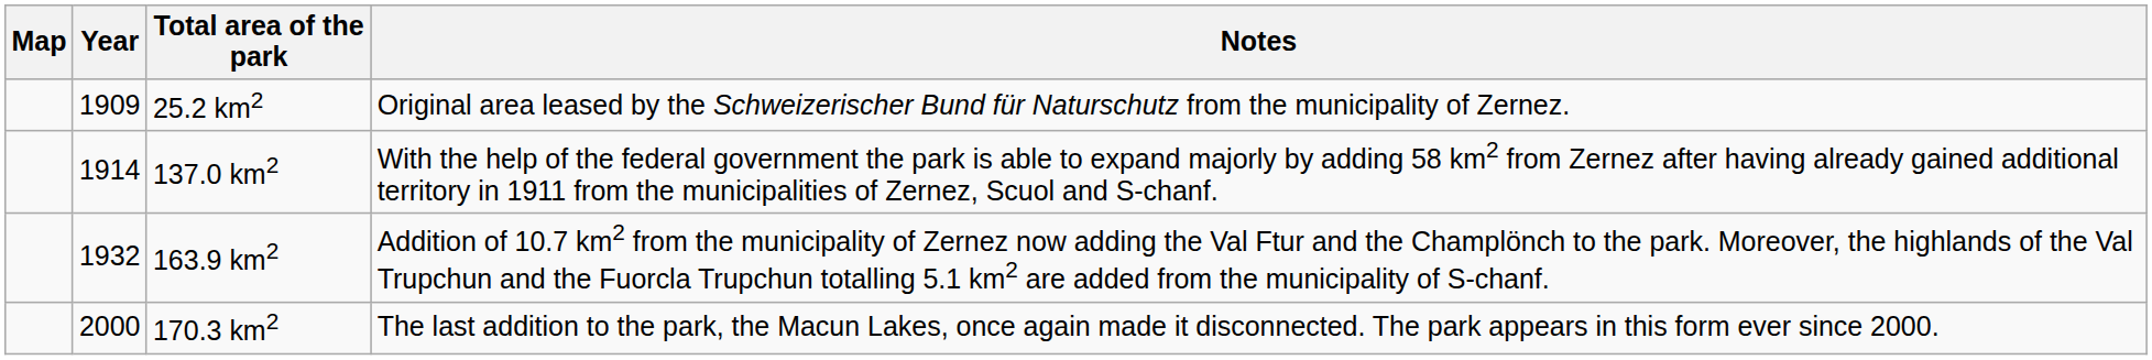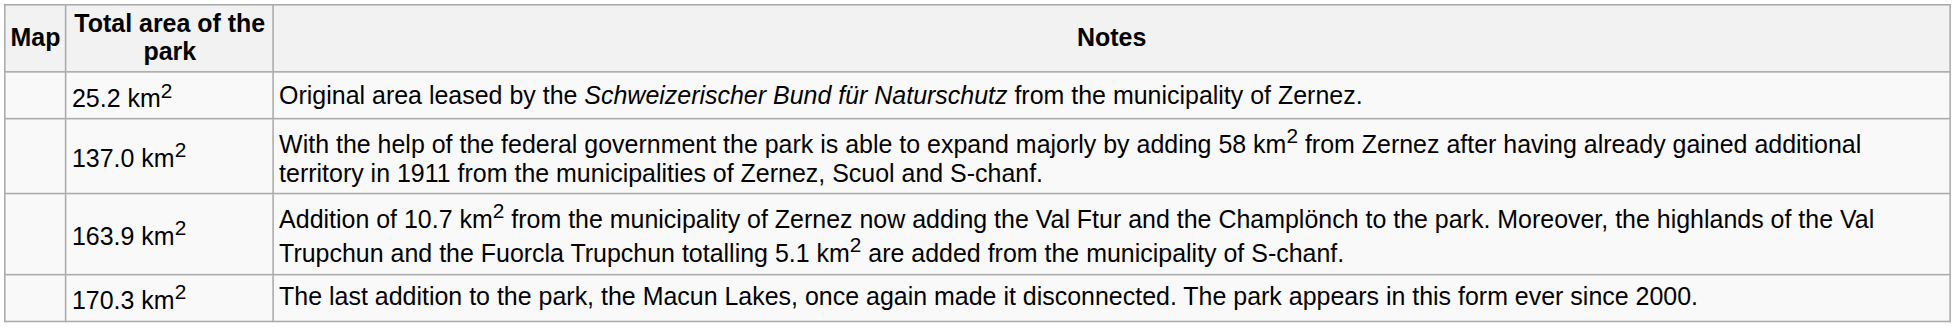 <table class="wikitable">
 <tr>
 <th>Map</th>
-<th>Year</th>
 <th>Total area of the park</th>
 <th>Notes</th>
 </tr>
 <tr>
 <td></td>
-<td>1909</td>
 <td>25.2 km<sup>2</sup></td>
 <td>Original area leased by the <em>Schweizerischer Bund für Naturschutz</em> from the municipality of Zernez.</td>
 </tr>
 <tr>
 <td></td>
-<td>1914</td>
 <td>137.0 km<sup>2</sup></td>
 <td>With the help of the federal government the park is able to expand majorly by adding 58 km<sup>2</sup> from Zernez after having already gained additional territory in 1911 from the municipalities of Zernez, Scuol and S-chanf.</td>
 </tr>
 <tr>
 <td></td>
-<td>1932</td>
 <td>163.9 km<sup>2</sup></td>
 <td>Addition of 10.7 km<sup>2</sup> from the municipality of Zernez now adding the Val Ftur and the Champlönch to the park. Moreover, the highlands of the Val Trupchun and the Fuorcla Trupchun totalling 5.1 km<sup>2</sup> are added from the municipality of S-chanf.</td>
 </tr>
 <tr>
 <td></td>
-<td>2000</td>
 <td>170.3 km<sup>2</sup></td>
 <td>The last addition to the park, the Macun Lakes, once again made it disconnected. The park appears in this form ever since 2000.</td>
 </tr>
 </table>
